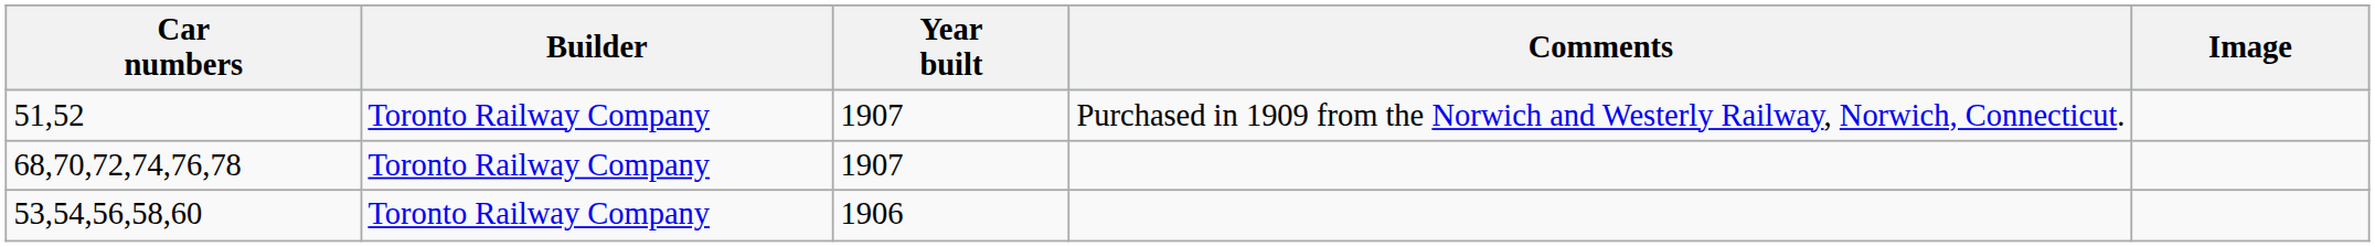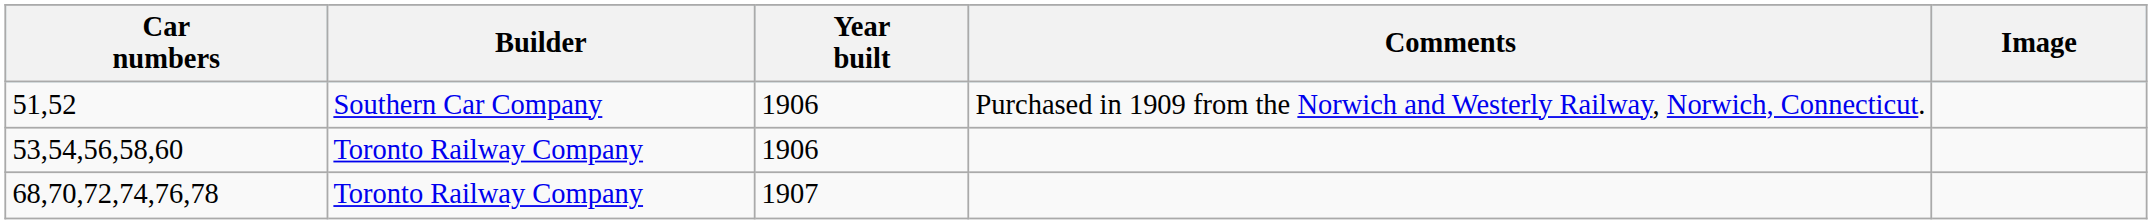 <table class="wikitable" style="margin:1em auto;">
 <tr style="background:lightblue;">
 <th width=15%>Car<br>numbers</th>
 <th width=20%>Builder</th>
 <th width=10%>Year<br>built</th>
 <th width=45%>Comments</th>
 <th width=10%>Image</th>
 </tr>
 <tr>
 <td>51,52</td>
+<td><a href='#'>Southern Car Company</a></td>
+<td>1906</td>
+<td>Purchased in 1909 from the <a href='#'>Norwich and Westerly Railway</a>, <a href='#'>Norwich, Connecticut</a>.</td>
+<td></td>
+</tr>
+<tr>
+<td>53,54,56,58,60</td>
 <td><a href='#'>Toronto Railway Company</a></td>
-<td>1907</td>
-<td>Purchased in 1909 from the <a href='#'>Norwich and Westerly Railway</a>, <a href='#'>Norwich, Connecticut</a>.</td>
+<td>1906</td>
+<td></td>
 <td></td>
 </tr>
 <tr>
 <td>68,70,72,74,76,78</td>
 <td><a href='#'>Toronto Railway Company</a></td>
 <td>1907</td>
 <td></td>
 <td></td>
 </tr>
-<tr>
-<td>53,54,56,58,60</td>
-<td><a href='#'>Toronto Railway Company</a></td>
-<td>1906</td>
-<td></td>
-<td></td>
-</tr>
 </table>
